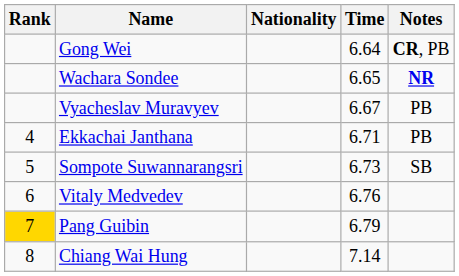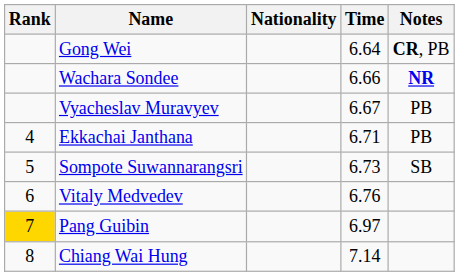 <table class="wikitable sortable" style="text-align:center;font-size:95%">
 <tr>
 <th>Rank</th>
 <th>Name</th>
 <th>Nationality</th>
 <th>Time</th>
 <th>Notes</th>
 </tr>
 <tr>
 <td></td>
 <td align=left><a href='#'>Gong Wei</a></td>
 <td align=left></td>
 <td>6.64</td>
 <td><strong>CR</strong>, PB</td>
 </tr>
 <tr>
 <td></td>
 <td align=left><a href='#'>Wachara Sondee</a></td>
 <td align=left></td>
-<td>6.65</td>
+<td>6.66</td>
 <td><strong><a href='#'>NR</a></strong></td>
 </tr>
 <tr>
 <td></td>
 <td align=left><a href='#'>Vyacheslav Muravyev</a></td>
 <td align=left></td>
 <td>6.67</td>
 <td>PB</td>
 </tr>
 <tr>
 <td>4</td>
 <td align=left><a href='#'>Ekkachai Janthana</a></td>
 <td align=left></td>
 <td>6.71</td>
 <td>PB</td>
 </tr>
 <tr>
 <td>5</td>
 <td align=left><a href='#'>Sompote Suwannarangsri</a></td>
 <td align=left></td>
 <td>6.73</td>
 <td>SB</td>
 </tr>
 <tr>
 <td>6</td>
 <td align=left><a href='#'>Vitaly Medvedev</a></td>
 <td align=left></td>
 <td>6.76</td>
 <td></td>
 </tr>
 <tr>
 <td style="background: gold;">7</td>
 <td align=left><a href='#'>Pang Guibin</a></td>
 <td align=left></td>
-<td>6.79</td>
+<td>6.97</td>
 <td></td>
 </tr>
 <tr>
 <td>8</td>
 <td align=left><a href='#'>Chiang Wai Hung</a></td>
 <td align=left></td>
 <td>7.14</td>
 <td></td>
 </tr>
 </table>
